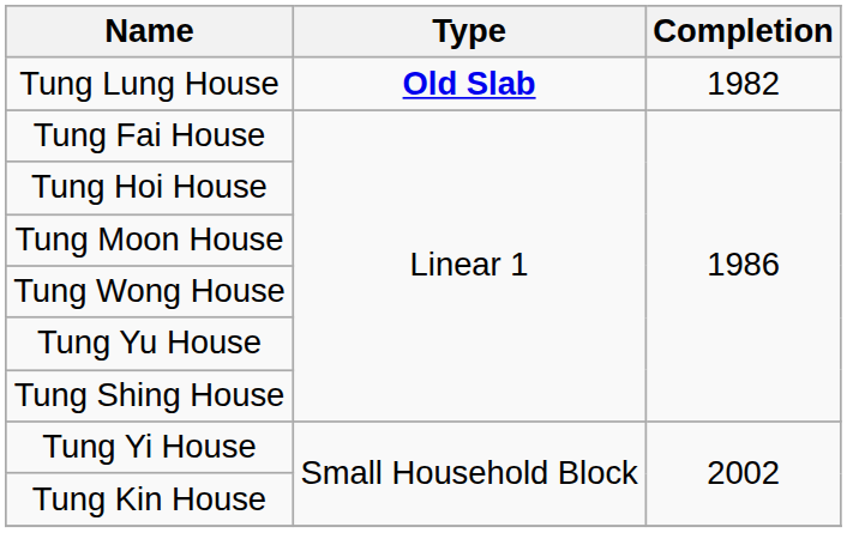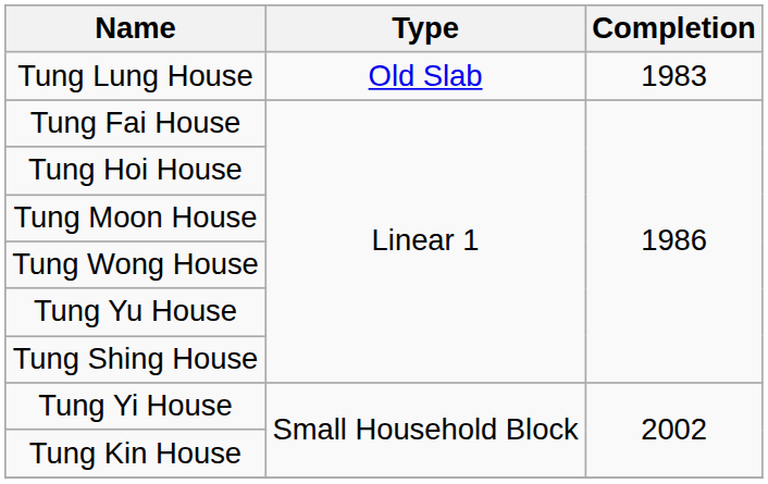 <table class="wikitable" style="text-align: center">
 <tr>
 <th>Name</th>
 <th>Type</th>
 <th>Completion</th>
 </tr>
 <tr>
 <td>Tung Lung House</td>
-<td rowspan="1"><strong><a href='#'>Old Slab</a></strong></td>
-<td rowspan="1">1982</td>
+<td rowspan="1"><a href='#'>Old Slab</a></td>
+<td rowspan="1">1983</td>
 </tr>
 <tr>
 <td>Tung Fai House</td>
 <td rowspan="6">Linear 1</td>
 <td rowspan="6">1986</td>
 </tr>
 <tr>
 <td>Tung Hoi House</td>
 </tr>
 <tr>
 <td>Tung Moon House</td>
 </tr>
 <tr>
 <td>Tung Wong House</td>
 </tr>
 <tr>
 <td>Tung Yu House</td>
 </tr>
 <tr>
 <td>Tung Shing House</td>
 </tr>
 <tr>
 <td>Tung Yi House</td>
 <td rowspan="2">Small Household Block</td>
 <td rowspan="2">2002</td>
 </tr>
 <tr>
 <td>Tung Kin House</td>
 </tr>
 <tr>
 </tr>
 </table>
